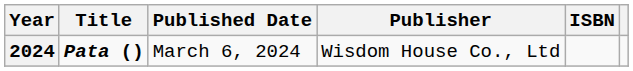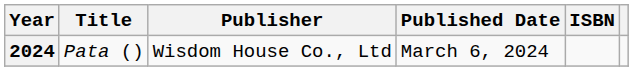 <table class="wikitable plainrowheaders">
 <tr>
 <th scope="col">Year</th>
 <th scope="col">Title</th>
+<th scope="col">Publisher</th>
 <th scope="col">Published Date</th>
-<th scope="col">Publisher</th>
 <th scope="col">ISBN</th>
 <th scope="col"></th>
 </tr>
 <tr>
 <th scope="row">2024</th>
-<td><strong><em>Pata</em> ()</strong></td>
+<td><em>Pata</em> ()</td>
+<td>Wisdom House Co., Ltd</td>
 <td>March 6, 2024</td>
-<td>Wisdom House Co., Ltd</td>
 <td></td>
 <td style="text-align:center"></td>
 </tr>
 </table>
